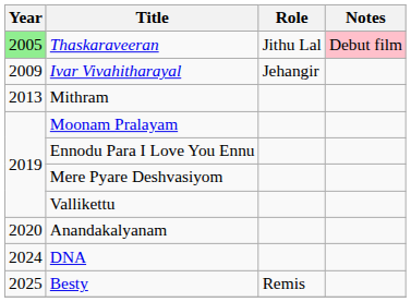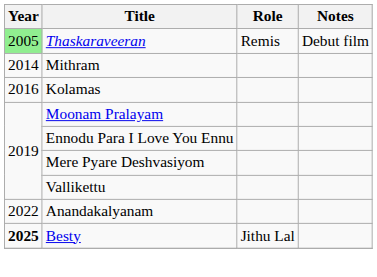 <table class="wikitable sortable">
 <tr style="background:#ccc; text-align:center;">
 <th>Year</th>
 <th>Title</th>
 <th>Role</th>
 <th class="unsortable">Notes</th>
 </tr>
 <tr>
 <td style="background: lightgreen;">2005</td>
 <td><em><a href='#'>Thaskaraveeran</a></em></td>
-<td>Jithu Lal</td>
-<td style="background: pink;">Debut film</td>
+<td>Remis</td>
+<td>Debut film</td>
 </tr>
 <tr>
-<td>2009</td>
-<td><em> <a href='#'>Ivar Vivahitharayal</a></td>
-<td>Jehangir</td>
+<td>2014</td>
+<td></em>Mithram<em></td>
+<td></td>
 <td></td>
 </tr>
 <tr>
-<td>2013</td>
-<td></em>Mithram<em></td>
+<td>2016</td>
+<td></em>Kolamas<em></td>
 <td></td>
 <td></td>
 </tr>
 <tr>
 <td rowspan=4>2019</td>
 <td></em><a href='#'>Moonam Pralayam</a><em></td>
 <td></td>
 <td></td>
 </tr>
 <tr>
 <td></em>Ennodu Para I Love You Ennu<em></td>
 <td></td>
 <td></td>
 </tr>
 <tr>
 <td></em>Mere Pyare Deshvasiyom<em></td>
 <td></td>
 <td></td>
 </tr>
 <tr>
 <td></em>Vallikettu<em></td>
 <td></td>
 <td></td>
 </tr>
 <tr>
-<td>2020</td>
+<td>2022</td>
 <td></em>Anandakalyanam<em></td>
 <td></td>
 <td></td>
 </tr>
 <tr>
-<td>2024</td>
-<td></em><a href='#'>DNA</a><em></td>
-<td></td>
-<td></td>
-</tr>
-<tr>
-<td>2025</td>
+<td><strong>2025</strong></td>
 <td></em><a href='#'>Besty</a><em></td>
-<td>Remis</td>
+<td>Jithu Lal</td>
 <td></td>
 </tr>
 <tr>
 </tr>
 </table>
